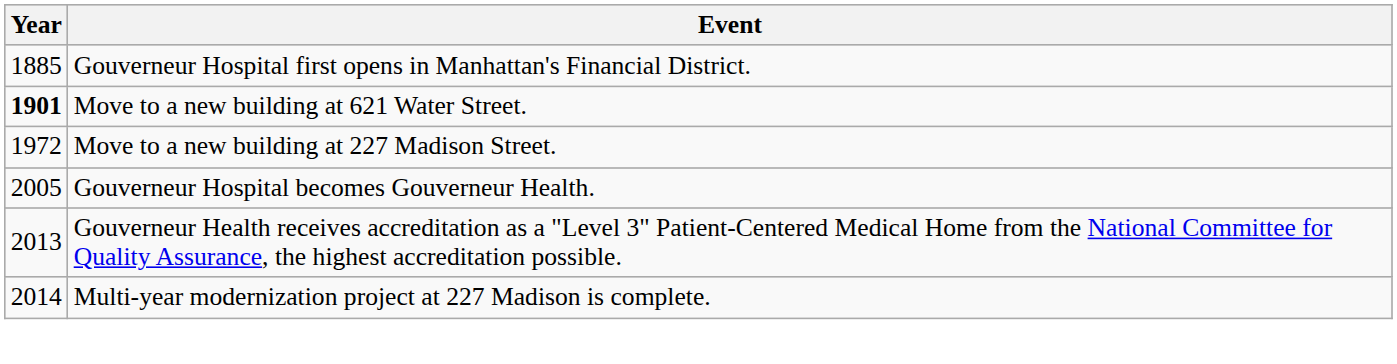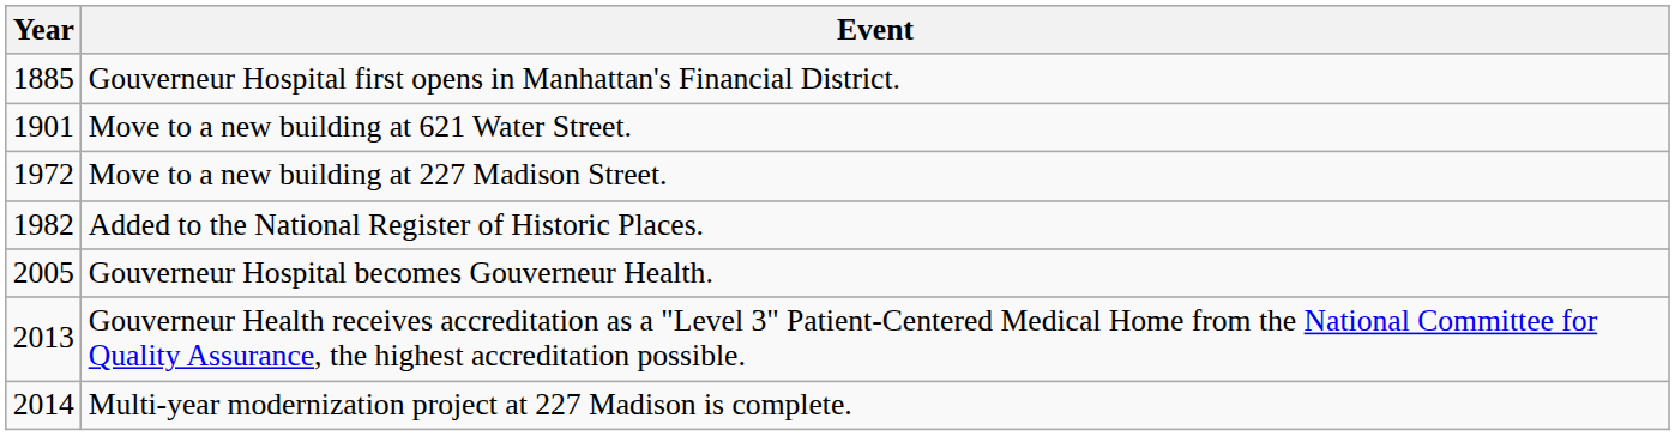 <table class="wikitable">
 <tr>
 <th>Year</th>
 <th>Event</th>
 </tr>
 <tr>
 <td style="text-align:center;">1885</td>
 <td>Gouverneur Hospital first opens in Manhattan's Financial District.</td>
 </tr>
 <tr>
-<td style="text-align:center;"><strong>1901</strong></td>
+<td style="text-align:center;">1901</td>
 <td>Move to a new building at 621 Water Street.</td>
 </tr>
 <tr>
 <td style="text-align:center;">1972</td>
 <td>Move to a new building at 227 Madison Street.</td>
+</tr>
+<tr>
+<td style="text-align:center;">1982</td>
+<td>Added to the National Register of Historic Places.</td>
 </tr>
 <tr>
 <td style="text-align:center;">2005</td>
 <td>Gouverneur Hospital becomes Gouverneur Health.</td>
 </tr>
 <tr>
 <td style="text-align:center;">2013</td>
 <td>Gouverneur Health receives accreditation as a "Level 3" Patient-Centered Medical Home from the <a href='#'>National Committee for Quality Assurance</a>, the highest accreditation possible.</td>
 </tr>
 <tr>
 <td style="text-align:center;">2014</td>
 <td>Multi-year modernization project at 227 Madison is complete.</td>
 </tr>
 </table>
